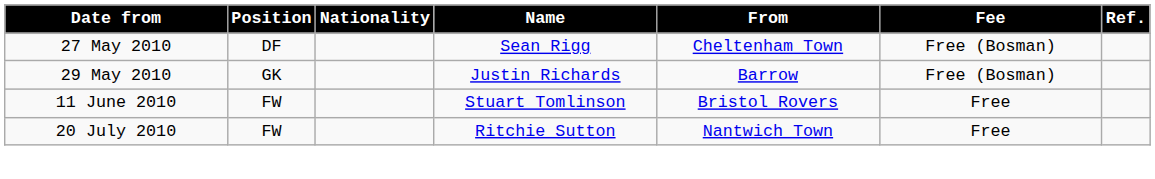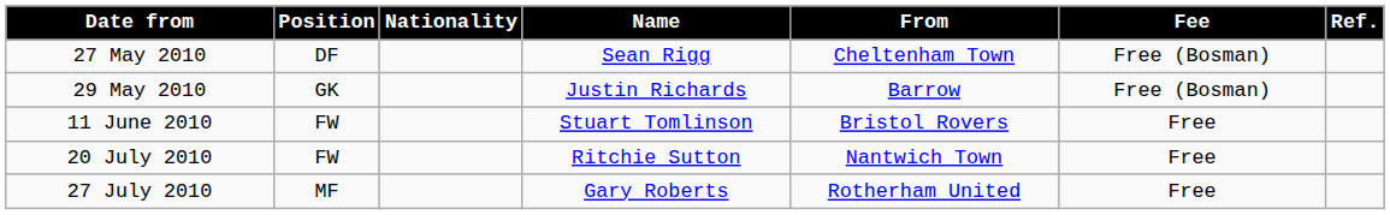 <table class="wikitable" style="text-align:center; font-size:90%; ">
 <tr>
 <th style="background:#000000; color:#FFFFFF; width:150px;">Date from</th>
 <th style="background:#000000; color:#FFFFFF; width:50px;">Position</th>
 <th style="background:#000000; color:#FFFFFF; width:50px;">Nationality</th>
 <th style="background:#000000; color:#FFFFFF; width:150px;">Name</th>
 <th style="background:#000000; color:#FFFFFF; width:150px;">From</th>
 <th style="background:#000000; color:#FFFFFF; width:150px;">Fee</th>
 <th style="background:#000000; color:#FFFFFF; width:25px;">Ref.</th>
 </tr>
 <tr>
 <td>27 May 2010</td>
 <td align="center">DF</td>
 <td></td>
 <td><a href='#'>Sean Rigg</a></td>
 <td><a href='#'>Cheltenham Town</a></td>
 <td>Free (Bosman)</td>
 <td align="center"></td>
 </tr>
 <tr>
 <td>29 May 2010</td>
 <td align="center">GK</td>
 <td></td>
 <td><a href='#'>Justin Richards</a></td>
 <td><a href='#'>Barrow</a></td>
 <td>Free (Bosman)</td>
 <td align="center"></td>
 </tr>
 <tr>
 <td>11 June 2010</td>
 <td align="center">FW</td>
 <td></td>
 <td><a href='#'>Stuart Tomlinson</a></td>
 <td><a href='#'>Bristol Rovers</a></td>
 <td>Free</td>
 <td align="center"></td>
 </tr>
 <tr>
 <td>20 July 2010</td>
 <td align="center">FW</td>
 <td></td>
 <td><a href='#'>Ritchie Sutton</a></td>
 <td><a href='#'>Nantwich Town</a></td>
 <td>Free</td>
 <td align="center"></td>
 </tr>
+<tr>
+<td>27 July 2010</td>
+<td align="center">MF</td>
+<td></td>
+<td><a href='#'>Gary Roberts</a></td>
+<td><a href='#'>Rotherham United</a></td>
+<td>Free</td>
+<td align="center"></td>
+</tr>
 </table>
